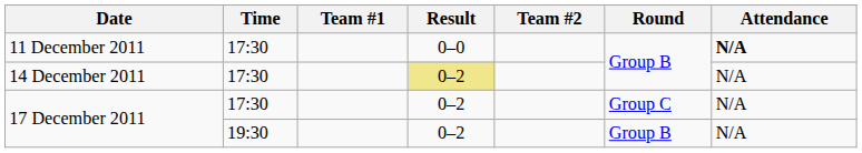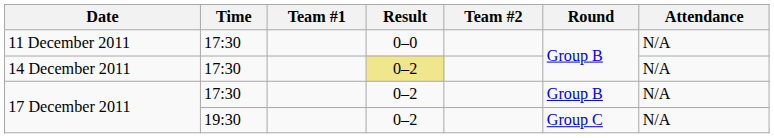 <table class="wikitable" style="text-align: left;" width="60%">
 <tr>
 <th>Date</th>
 <th>Time</th>
 <th>Team #1</th>
 <th>Result</th>
 <th>Team #2</th>
 <th>Round</th>
 <th>Attendance</th>
 </tr>
 <tr>
 <td>11 December 2011</td>
 <td>17:30</td>
 <td></td>
 <td style="text-align:center;">0–0</td>
 <td></td>
 <td rowspan="2"><a href='#'>Group B</a></td>
-<td><strong>N/A</strong></td>
+<td>N/A</td>
 </tr>
 <tr>
 <td>14 December 2011</td>
 <td>17:30</td>
 <td></td>
 <td style="background: khaki; text-align:center;">0–2</td>
 <td></td>
 <td>N/A</td>
 </tr>
 <tr>
 <td rowspan="2">17 December 2011</td>
 <td>17:30</td>
 <td></td>
 <td style="text-align:center;">0–2</td>
 <td></td>
-<td><a href='#'>Group C</a></td>
+<td><a href='#'>Group B</a></td>
 <td>N/A</td>
 </tr>
 <tr>
 <td>19:30</td>
 <td></td>
 <td style="text-align:center;">0–2</td>
 <td></td>
-<td><a href='#'>Group B</a></td>
+<td><a href='#'>Group C</a></td>
 <td>N/A</td>
 </tr>
 </table>
